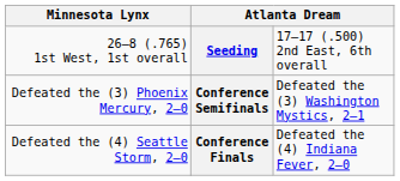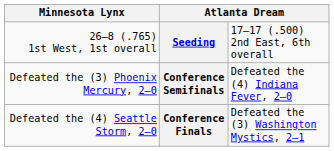 <table class="wikitable" style="width: 60%; font-size:90%;">
 <tr valign=top>
 <th colspan=2 width=45%>Minnesota Lynx</th>
 <th colspan=2 width=45%>Atlanta Dream</th>
 </tr>
 <tr>
 <td align=right>26–8 (.765)<br> 1st West, 1st overall</td>
 <th colspan=2><a href='#'>Seeding</a></th>
 <td align=left>17–17 (.500)<br> 2nd East, 6th overall</td>
 </tr>
 <tr>
 <td align=right>Defeated the (3) <a href='#'>Phoenix Mercury</a>, <a href='#'>2–0</a></td>
 <th colspan=2>Conference Semifinals</th>
-<td align=left>Defeated the (3) <a href='#'>Washington Mystics</a>, <a href='#'>2–1</a></td>
+<td align=left>Defeated the (4) <a href='#'>Indiana Fever</a>, <a href='#'>2–0</a></td>
 </tr>
 <tr>
 <td align=right>Defeated the (4) <a href='#'>Seattle Storm</a>, <a href='#'>2–0</a></td>
 <th colspan=2>Conference Finals</th>
-<td align=left>Defeated the (4) <a href='#'>Indiana Fever</a>, <a href='#'>2–0</a></td>
+<td align=left>Defeated the (3) <a href='#'>Washington Mystics</a>, <a href='#'>2–1</a></td>
 </tr>
 </table>
